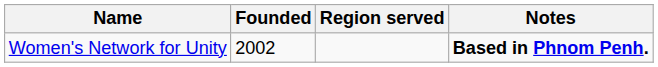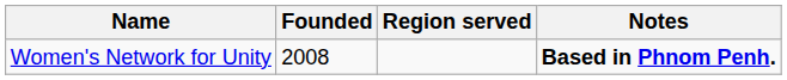 <table class="wikitable sortable">
 <tr>
 <th>Name</th>
 <th>Founded</th>
 <th>Region served</th>
 <th>Notes</th>
 </tr>
 <tr>
 <td><a href='#'>Women's Network for Unity</a></td>
-<td>2002</td>
+<td>2008</td>
 <td></td>
 <td><strong>Based in <a href='#'>Phnom Penh</a>.</strong></td>
 </tr>
 </table>
